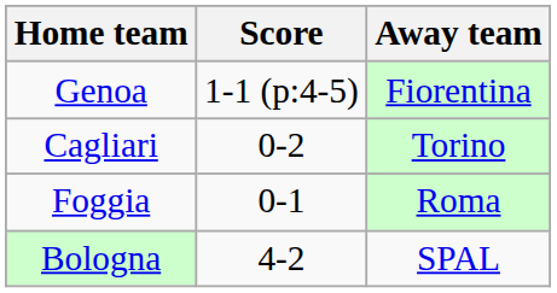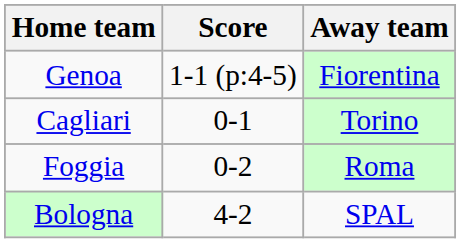 <table class="wikitable" style="text-align: center">
 <tr>
 <th>Home team</th>
 <th>Score</th>
 <th>Away team</th>
 </tr>
 <tr>
 <td><a href='#'>Genoa</a></td>
 <td>1-1 (p:4-5)</td>
 <td bgcolor="ccffcc"><a href='#'>Fiorentina</a></td>
 </tr>
 <tr>
 <td><a href='#'>Cagliari</a></td>
-<td>0-2</td>
+<td>0-1</td>
 <td bgcolor="ccffcc"><a href='#'>Torino</a></td>
 </tr>
 <tr>
 <td><a href='#'>Foggia</a></td>
-<td>0-1</td>
+<td>0-2</td>
 <td bgcolor="ccffcc"><a href='#'>Roma</a></td>
 </tr>
 <tr>
 <td bgcolor="ccffcc"><a href='#'>Bologna</a></td>
 <td>4-2</td>
 <td><a href='#'>SPAL</a></td>
 </tr>
 </table>
